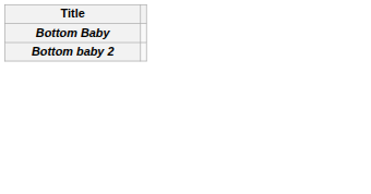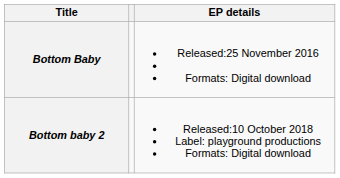 <table class="wikitable plainrowheaders" style="text-align:center;">
 <tr>
 <th scope="col" style="width:11em;">Title</th>
 <th></th>
+<th scope="col" style="width:18em;">EP details</th>
 </tr>
 <tr>
 <th scope="row"><em>Bottom Baby</em></th>
 <td></td>
+<td><br><ul><li>Released:25 November 2016</li><li></li><li>Formats: Digital download</li></ul></td>
 </tr>
 <tr>
 <th scope="row"><em>Bottom baby 2</em></th>
 <td></td>
+<td><br><ul><li>Released:10 October 2018</li><li>Label: playground productions</li><li>Formats: Digital download</li></ul></td>
 </tr>
 </table>
